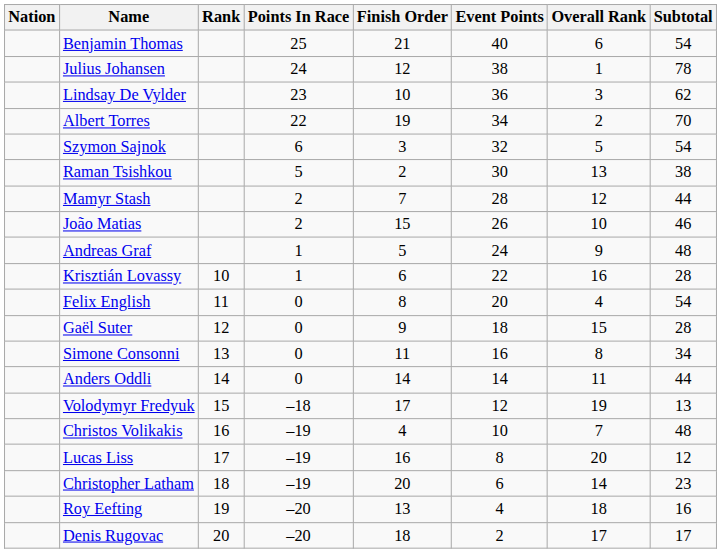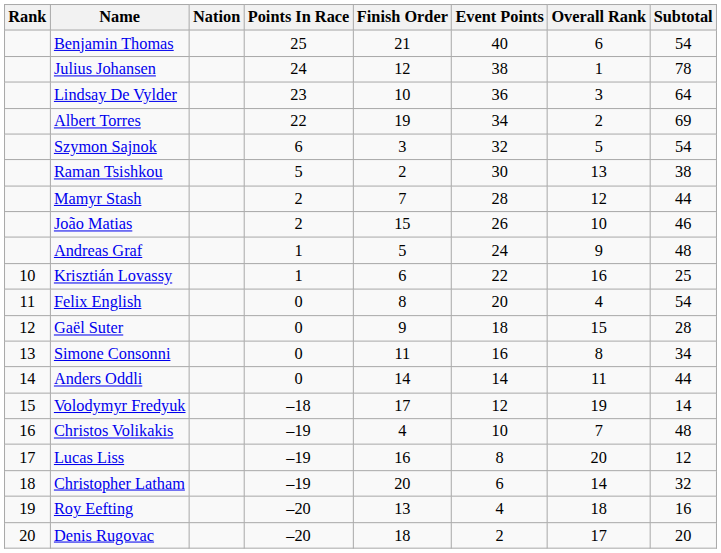 <table class="wikitable sortable" style="text-align:center">
 <tr>
+<th>Rank</th>
+<th>Name</th>
 <th>Nation</th>
-<th>Name</th>
-<th>Rank</th>
 <th>Points In Race</th>
 <th>Finish Order</th>
 <th>Event Points</th>
 <th>Overall Rank</th>
 <th>Subtotal</th>
 </tr>
 <tr>
+<td></td>
+<td align=left><a href='#'>Benjamin Thomas</a></td>
 <td align=left></td>
-<td align=left><a href='#'>Benjamin Thomas</a></td>
-<td></td>
 <td>25</td>
 <td>21</td>
 <td>40</td>
 <td>6</td>
 <td>54</td>
 </tr>
 <tr>
+<td></td>
+<td align=left><a href='#'>Julius Johansen</a></td>
 <td align=left></td>
-<td align=left><a href='#'>Julius Johansen</a></td>
-<td></td>
 <td>24</td>
 <td>12</td>
 <td>38</td>
 <td>1</td>
 <td>78</td>
 </tr>
 <tr>
+<td></td>
+<td align=left><a href='#'>Lindsay De Vylder</a></td>
 <td align=left></td>
-<td align=left><a href='#'>Lindsay De Vylder</a></td>
-<td></td>
 <td>23</td>
 <td>10</td>
 <td>36</td>
 <td>3</td>
-<td>62</td>
+<td>64</td>
 </tr>
 <tr>
+<td></td>
+<td align=left><a href='#'>Albert Torres</a></td>
 <td align=left></td>
-<td align=left><a href='#'>Albert Torres</a></td>
-<td></td>
 <td>22</td>
 <td>19</td>
 <td>34</td>
 <td>2</td>
-<td>70</td>
+<td>69</td>
 </tr>
 <tr>
+<td></td>
+<td align=left><a href='#'>Szymon Sajnok</a></td>
 <td align=left></td>
-<td align=left><a href='#'>Szymon Sajnok</a></td>
-<td></td>
 <td>6</td>
 <td>3</td>
 <td>32</td>
 <td>5</td>
 <td>54</td>
 </tr>
 <tr>
+<td></td>
+<td align=left><a href='#'>Raman Tsishkou</a></td>
 <td align=left></td>
-<td align=left><a href='#'>Raman Tsishkou</a></td>
-<td></td>
 <td>5</td>
 <td>2</td>
 <td>30</td>
 <td>13</td>
 <td>38</td>
 </tr>
 <tr>
+<td></td>
+<td align=left><a href='#'>Mamyr Stash</a></td>
 <td align=left></td>
-<td align=left><a href='#'>Mamyr Stash</a></td>
-<td></td>
 <td>2</td>
 <td>7</td>
 <td>28</td>
 <td>12</td>
 <td>44</td>
 </tr>
 <tr>
+<td></td>
+<td align=left><a href='#'>João Matias</a></td>
 <td align=left></td>
-<td align=left><a href='#'>João Matias</a></td>
-<td></td>
 <td>2</td>
 <td>15</td>
 <td>26</td>
 <td>10</td>
 <td>46</td>
 </tr>
 <tr>
+<td></td>
+<td align=left><a href='#'>Andreas Graf</a></td>
 <td align=left></td>
-<td align=left><a href='#'>Andreas Graf</a></td>
-<td></td>
 <td>1</td>
 <td>5</td>
 <td>24</td>
 <td>9</td>
 <td>48</td>
 </tr>
 <tr>
+<td>10</td>
+<td align=left><a href='#'>Krisztián Lovassy</a></td>
 <td align=left></td>
-<td align=left><a href='#'>Krisztián Lovassy</a></td>
-<td>10</td>
 <td>1</td>
 <td>6</td>
 <td>22</td>
 <td>16</td>
-<td>28</td>
+<td>25</td>
 </tr>
 <tr>
+<td>11</td>
+<td align=left><a href='#'>Felix English</a></td>
 <td align=left></td>
-<td align=left><a href='#'>Felix English</a></td>
-<td>11</td>
 <td>0</td>
 <td>8</td>
 <td>20</td>
 <td>4</td>
 <td>54</td>
 </tr>
 <tr>
+<td>12</td>
+<td align=left><a href='#'>Gaël Suter</a></td>
 <td align=left></td>
-<td align=left><a href='#'>Gaël Suter</a></td>
-<td>12</td>
 <td>0</td>
 <td>9</td>
 <td>18</td>
 <td>15</td>
 <td>28</td>
 </tr>
 <tr>
+<td>13</td>
+<td align=left><a href='#'>Simone Consonni</a></td>
 <td align=left></td>
-<td align=left><a href='#'>Simone Consonni</a></td>
-<td>13</td>
 <td>0</td>
 <td>11</td>
 <td>16</td>
 <td>8</td>
 <td>34</td>
 </tr>
 <tr>
+<td>14</td>
+<td align=left><a href='#'>Anders Oddli</a></td>
 <td align=left></td>
-<td align=left><a href='#'>Anders Oddli</a></td>
-<td>14</td>
 <td>0</td>
 <td>14</td>
 <td>14</td>
 <td>11</td>
 <td>44</td>
 </tr>
 <tr>
+<td>15</td>
+<td align=left><a href='#'>Volodymyr Fredyuk</a></td>
 <td align=left></td>
-<td align=left><a href='#'>Volodymyr Fredyuk</a></td>
-<td>15</td>
 <td>–18</td>
 <td>17</td>
 <td>12</td>
 <td>19</td>
-<td>13</td>
+<td>14</td>
 </tr>
 <tr>
+<td>16</td>
+<td align=left><a href='#'>Christos Volikakis</a></td>
 <td align=left></td>
-<td align=left><a href='#'>Christos Volikakis</a></td>
-<td>16</td>
 <td>–19</td>
 <td>4</td>
 <td>10</td>
 <td>7</td>
 <td>48</td>
 </tr>
 <tr>
+<td>17</td>
+<td align=left><a href='#'>Lucas Liss</a></td>
 <td align=left></td>
-<td align=left><a href='#'>Lucas Liss</a></td>
-<td>17</td>
 <td>–19</td>
 <td>16</td>
 <td>8</td>
 <td>20</td>
 <td>12</td>
 </tr>
 <tr>
+<td>18</td>
+<td align=left><a href='#'>Christopher Latham</a></td>
 <td align=left></td>
-<td align=left><a href='#'>Christopher Latham</a></td>
-<td>18</td>
 <td>–19</td>
 <td>20</td>
 <td>6</td>
 <td>14</td>
-<td>23</td>
+<td>32</td>
 </tr>
 <tr>
+<td>19</td>
+<td align=left><a href='#'>Roy Eefting</a></td>
 <td align=left></td>
-<td align=left><a href='#'>Roy Eefting</a></td>
-<td>19</td>
 <td>–20</td>
 <td>13</td>
 <td>4</td>
 <td>18</td>
 <td>16</td>
 </tr>
 <tr>
+<td>20</td>
+<td align=left><a href='#'>Denis Rugovac</a></td>
 <td align=left></td>
-<td align=left><a href='#'>Denis Rugovac</a></td>
-<td>20</td>
 <td>–20</td>
 <td>18</td>
 <td>2</td>
 <td>17</td>
-<td>17</td>
+<td>20</td>
 </tr>
 </table>
